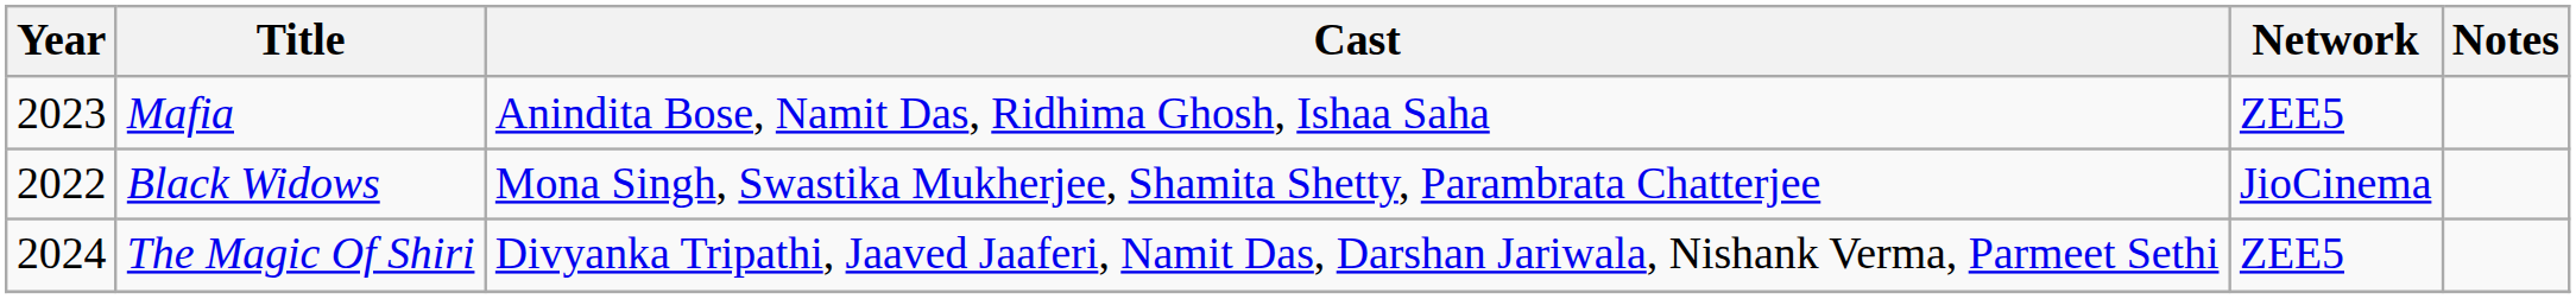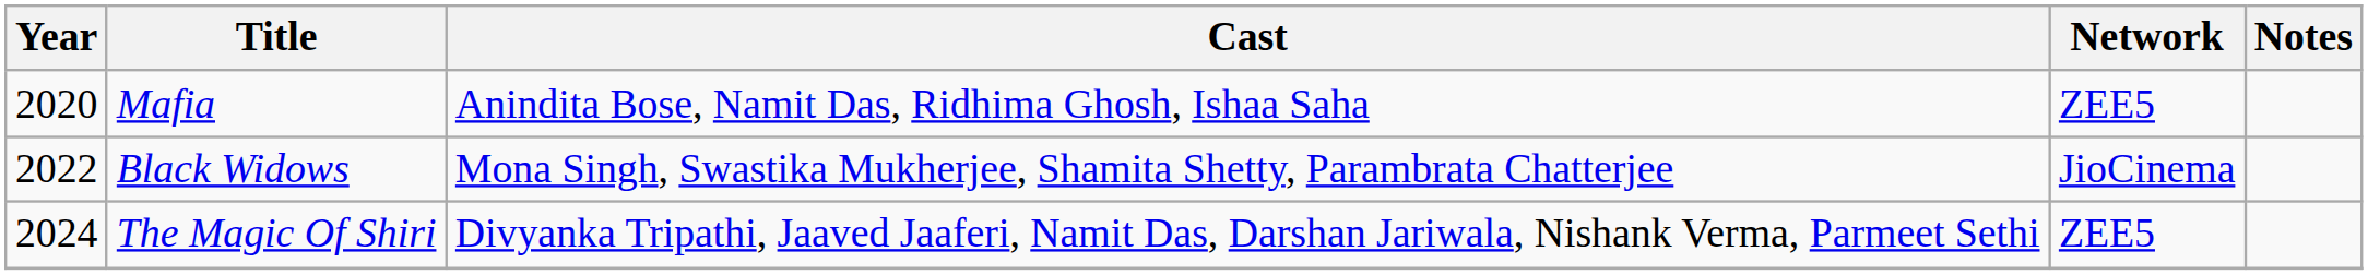 <table class="wikitable">
 <tr>
 <th>Year</th>
 <th>Title</th>
 <th>Cast</th>
 <th>Network</th>
 <th>Notes</th>
 </tr>
 <tr>
-<td>2023</td>
+<td>2020</td>
 <td><em><a href='#'>Mafia</a></em></td>
 <td><a href='#'>Anindita Bose</a>, <a href='#'>Namit Das</a>, <a href='#'>Ridhima Ghosh</a>, <a href='#'>Ishaa Saha</a></td>
 <td><a href='#'>ZEE5</a></td>
 <td></td>
 </tr>
 <tr>
 <td>2022</td>
 <td><em><a href='#'>Black Widows</a></em></td>
 <td><a href='#'>Mona Singh</a>, <a href='#'>Swastika Mukherjee</a>, <a href='#'>Shamita Shetty</a>, <a href='#'>Parambrata Chatterjee</a></td>
 <td><a href='#'>JioCinema</a></td>
 <td></td>
 </tr>
 <tr>
 <td>2024</td>
 <td><em><a href='#'>The Magic Of Shiri</a></em></td>
 <td><a href='#'>Divyanka Tripathi</a>, <a href='#'>Jaaved Jaaferi</a>, <a href='#'>Namit Das</a>, <a href='#'>Darshan Jariwala</a>, Nishank Verma, <a href='#'>Parmeet Sethi</a></td>
 <td><a href='#'>ZEE5</a></td>
 <td></td>
 </tr>
 <tr>
 </tr>
 </table>
